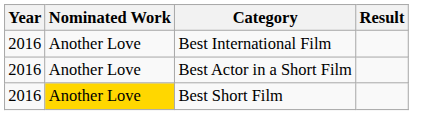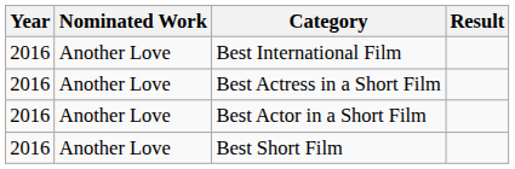 <table class="wikitable">
 <tr>
 <th>Year</th>
 <th>Nominated Work</th>
 <th>Category</th>
 <th>Result</th>
 </tr>
 <tr>
 <td>2016</td>
 <td>Another Love</td>
 <td>Best International Film</td>
 <td></td>
 </tr>
 <tr>
 <td>2016</td>
 <td>Another Love</td>
+<td>Best Actress in a Short Film</td>
+<td></td>
+</tr>
+<tr>
+<td>2016</td>
+<td>Another Love</td>
 <td>Best Actor in a Short Film</td>
 <td></td>
 </tr>
 <tr>
 <td>2016</td>
-<td style="background: gold;">Another Love</td>
+<td>Another Love</td>
 <td>Best Short Film</td>
 <td></td>
 </tr>
 </table>
